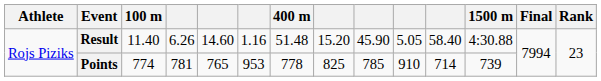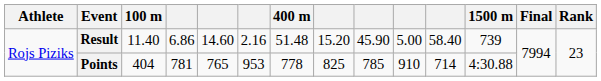 <table class="wikitable" style="font-size:90%">
 <tr>
 <th>Athlete</th>
 <th>Event</th>
 <th>100 m</th>
 <th></th>
 <th></th>
 <th></th>
 <th>400 m</th>
 <th></th>
 <th></th>
 <th></th>
 <th></th>
 <th>1500 m</th>
 <th>Final</th>
 <th>Rank</th>
 </tr>
 <tr align=center>
 <td rowspan=2 align=left><a href='#'>Rojs Piziks</a></td>
 <th style="font-size:95%">Result</th>
 <td>11.40</td>
-<td>6.26</td>
+<td>6.86</td>
 <td>14.60</td>
-<td>1.16</td>
+<td>2.16</td>
 <td>51.48</td>
 <td>15.20</td>
 <td>45.90</td>
-<td>5.05</td>
+<td>5.00</td>
 <td>58.40</td>
-<td>4:30.88</td>
+<td>739</td>
 <td rowspan=2>7994</td>
 <td rowspan=2>23</td>
 </tr>
 <tr align=center>
 <th style="font-size:95%">Points</th>
-<td>774</td>
+<td>404</td>
 <td>781</td>
 <td>765</td>
 <td>953</td>
 <td>778</td>
 <td>825</td>
 <td>785</td>
 <td>910</td>
 <td>714</td>
-<td>739</td>
+<td>4:30.88</td>
 </tr>
 </table>
